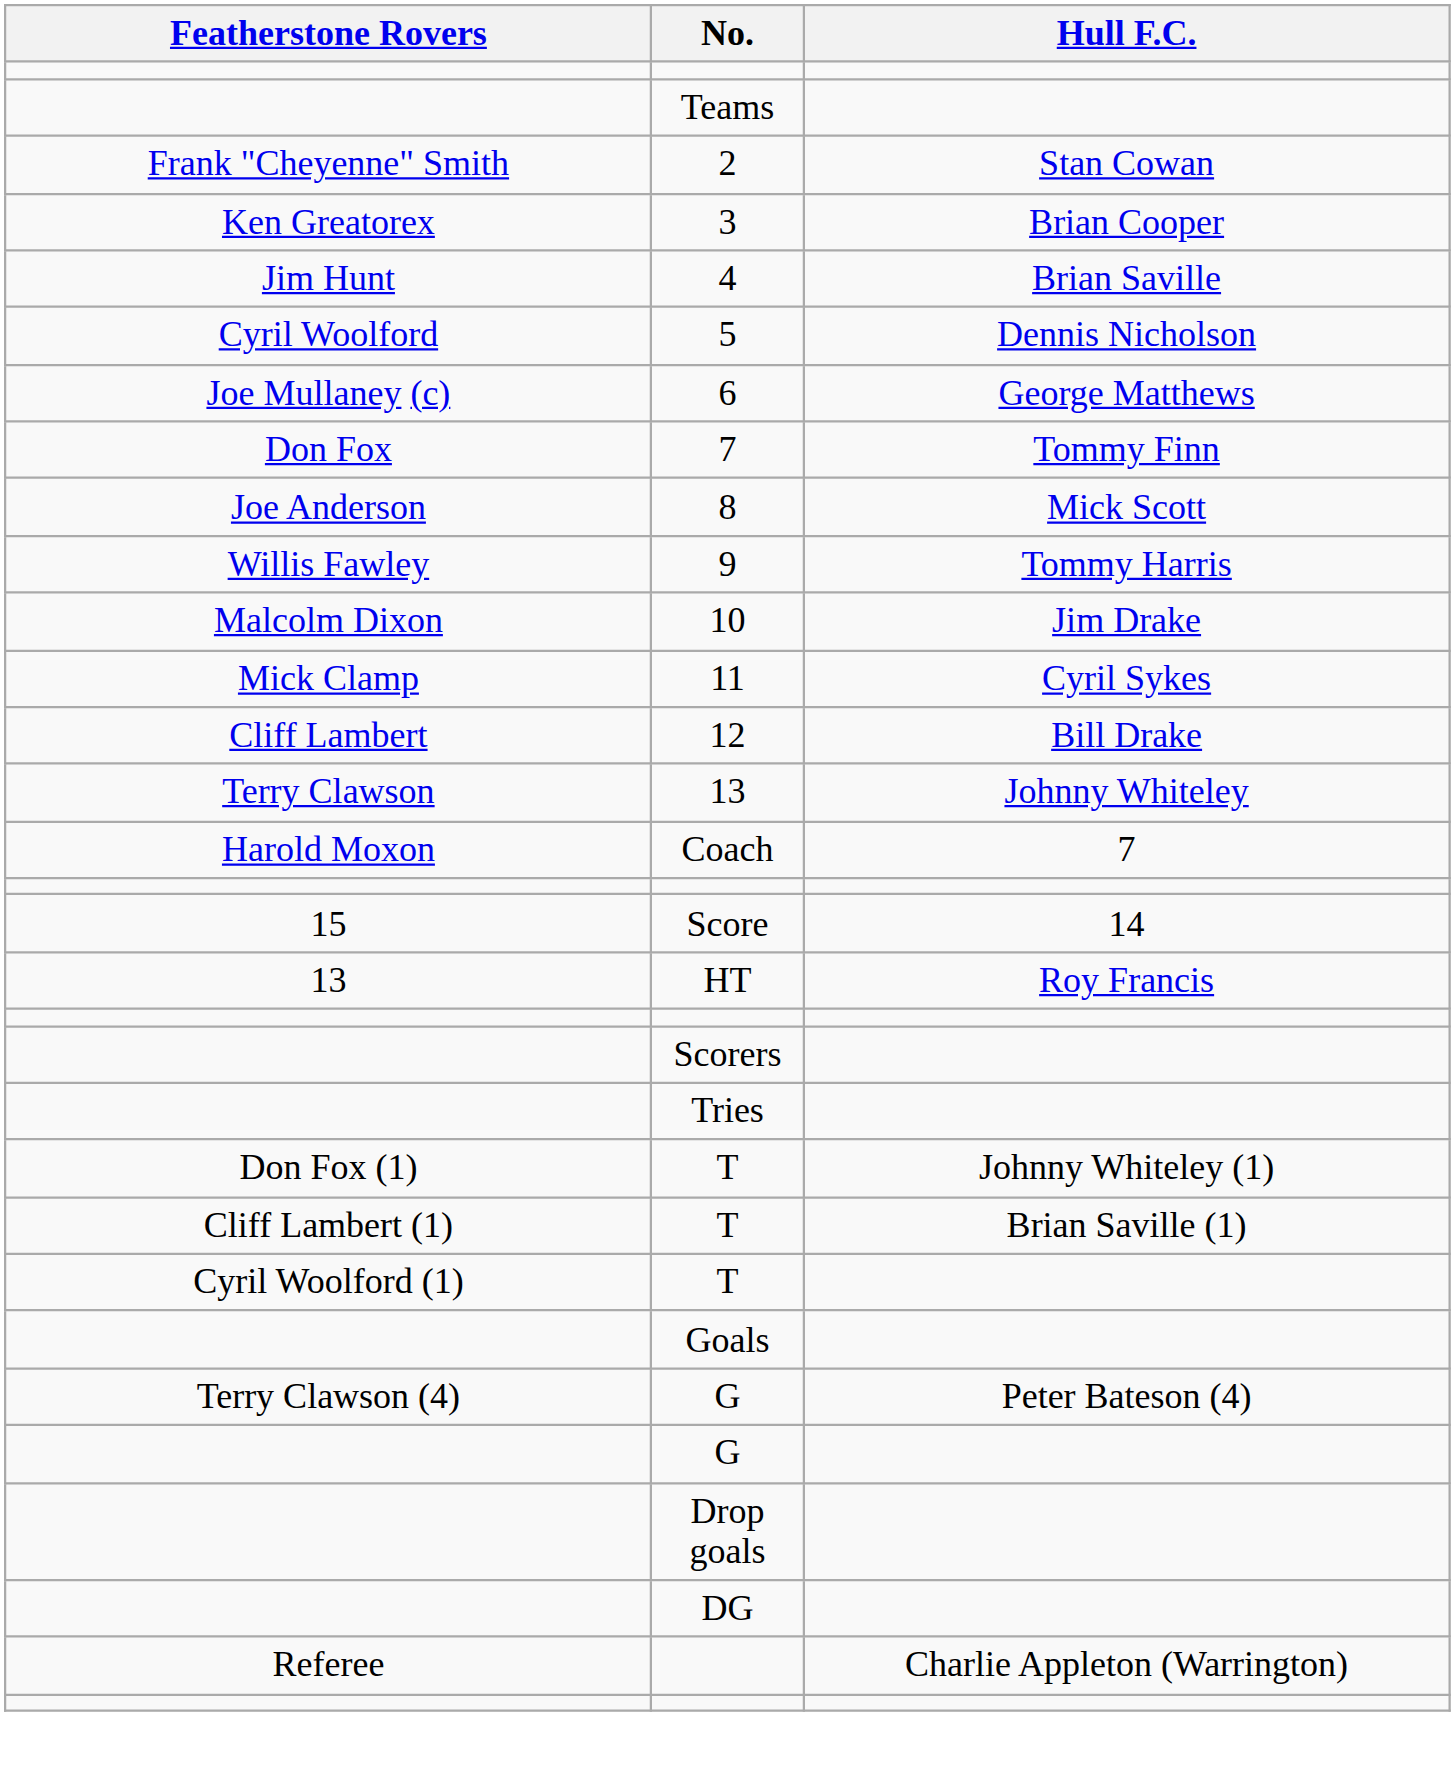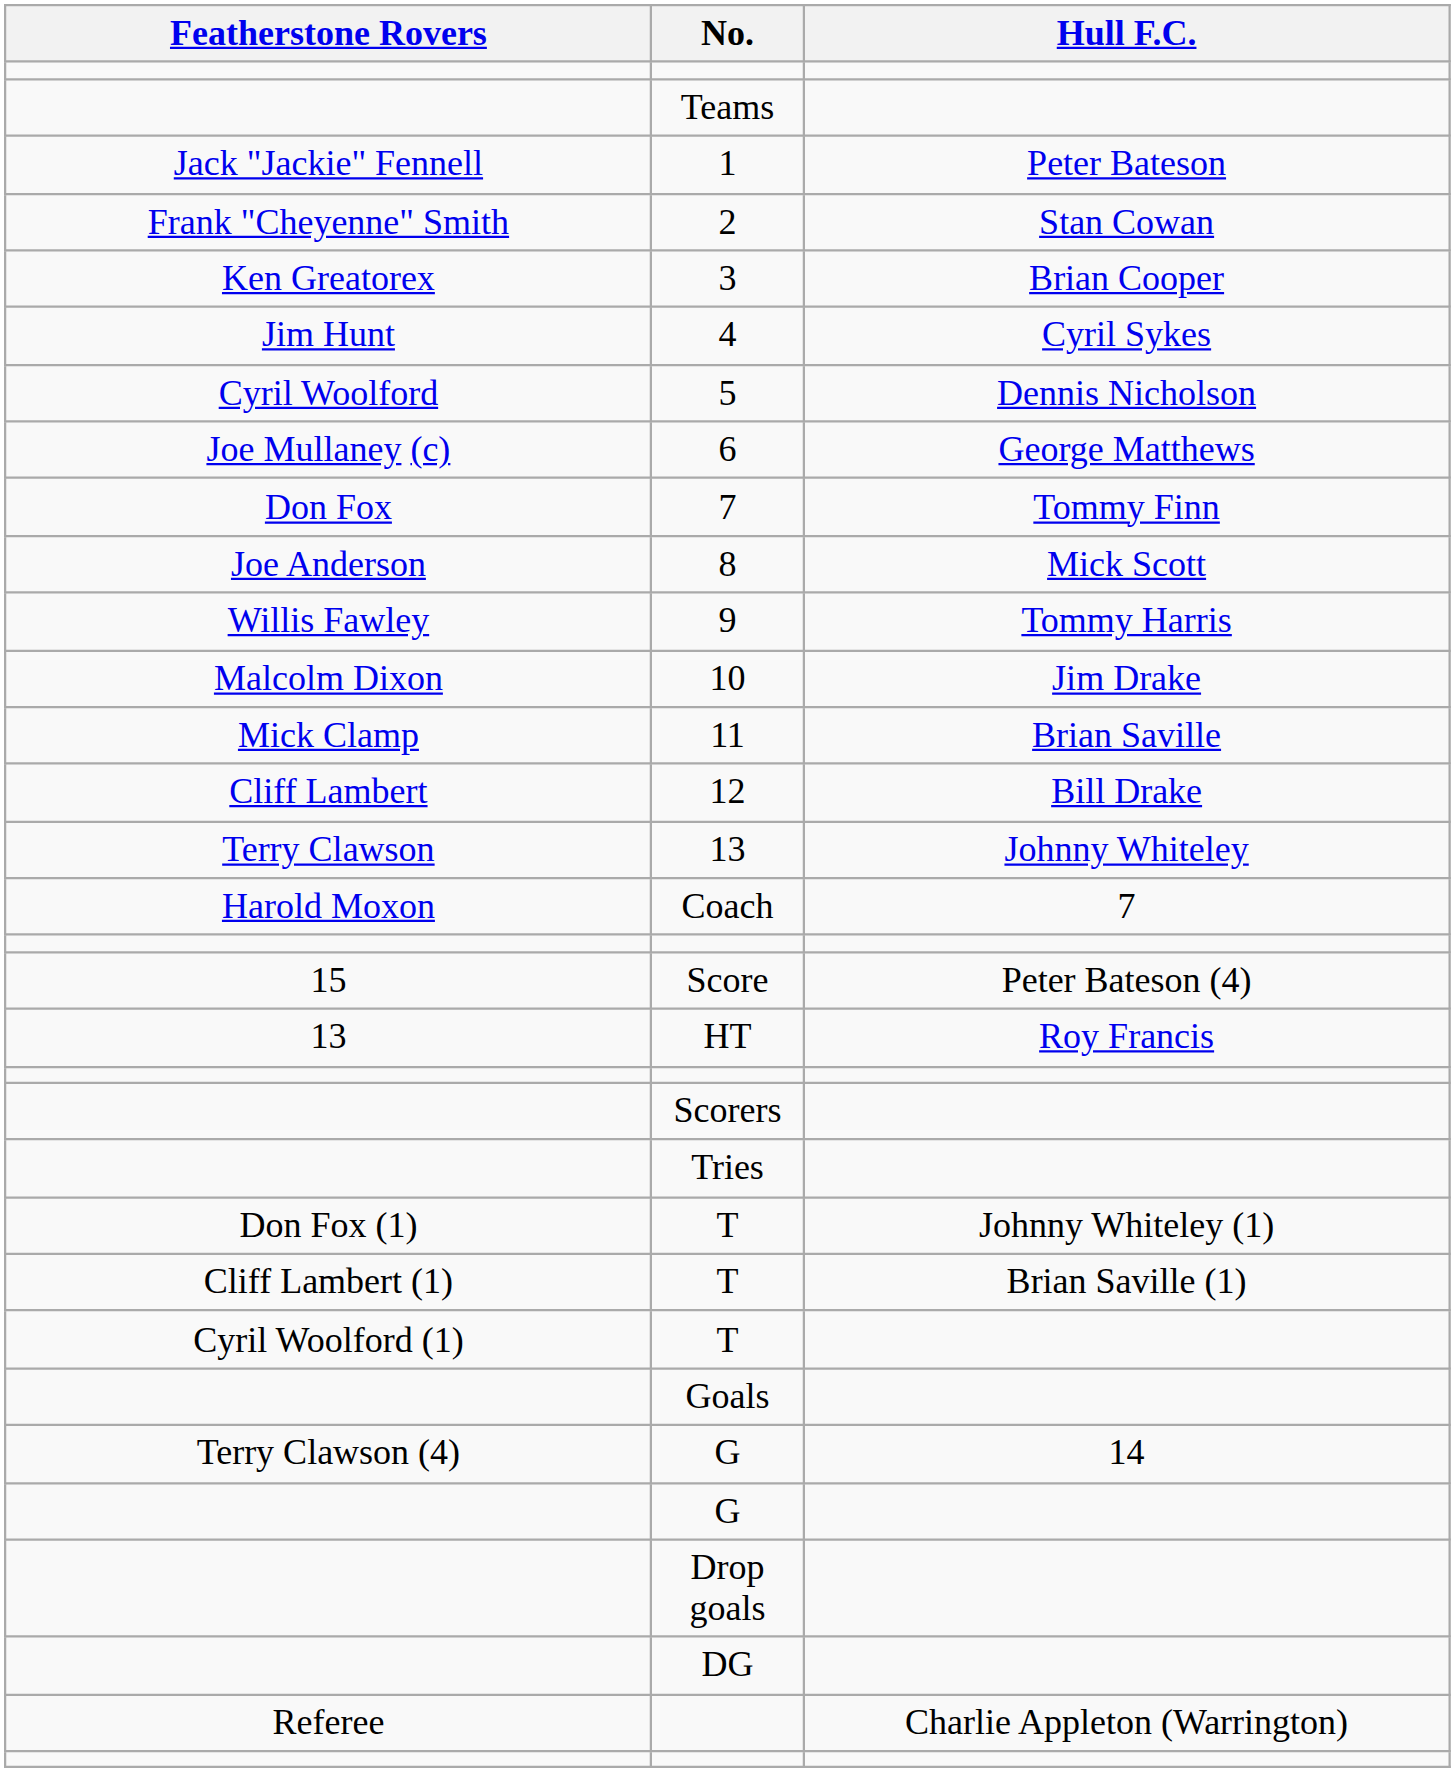 <table class="wikitable" style="text-align:center;">
 <tr>
 <th width=280 abbr=winner><a href='#'>Featherstone Rovers</a></th>
 <th width=60 abbr="Number">No.</th>
 <th width=280 abbr=runner-up><a href='#'>Hull F.C.</a></th>
 </tr>
 <tr>
 <td></td>
 <td></td>
 <td></td>
 </tr>
 <tr>
 <td></td>
 <td>Teams</td>
 <td></td>
 </tr>
 <tr>
+<td><a href='#'>Jack "Jackie" Fennell</a></td>
+<td>1</td>
+<td><a href='#'>Peter Bateson</a></td>
+</tr>
+<tr>
 <td><a href='#'>Frank "Cheyenne" Smith</a></td>
 <td>2</td>
 <td><a href='#'>Stan Cowan</a></td>
 </tr>
 <tr>
 <td><a href='#'>Ken Greatorex</a></td>
 <td>3</td>
 <td><a href='#'>Brian Cooper</a></td>
 </tr>
 <tr>
 <td><a href='#'>Jim Hunt</a></td>
 <td>4</td>
-<td><a href='#'>Brian Saville</a></td>
+<td><a href='#'>Cyril Sykes</a></td>
 </tr>
 <tr>
 <td><a href='#'>Cyril Woolford</a></td>
 <td>5</td>
 <td><a href='#'>Dennis Nicholson</a></td>
 </tr>
 <tr>
 <td><a href='#'>Joe Mullaney</a> <a href='#'>(c)</a></td>
 <td>6</td>
 <td><a href='#'>George Matthews</a></td>
 </tr>
 <tr>
 <td><a href='#'>Don Fox</a></td>
 <td>7</td>
 <td><a href='#'>Tommy Finn</a></td>
 </tr>
 <tr>
 <td><a href='#'>Joe Anderson</a></td>
 <td>8</td>
 <td><a href='#'>Mick Scott</a></td>
 </tr>
 <tr>
 <td><a href='#'>Willis Fawley</a></td>
 <td>9</td>
 <td><a href='#'>Tommy Harris</a></td>
 </tr>
 <tr>
 <td><a href='#'>Malcolm Dixon</a></td>
 <td>10</td>
 <td><a href='#'>Jim Drake</a></td>
 </tr>
 <tr>
 <td><a href='#'>Mick Clamp</a></td>
 <td>11</td>
-<td><a href='#'>Cyril Sykes</a></td>
+<td><a href='#'>Brian Saville</a></td>
 </tr>
 <tr>
 <td><a href='#'>Cliff Lambert</a></td>
 <td>12</td>
 <td><a href='#'>Bill Drake</a></td>
 </tr>
 <tr>
 <td><a href='#'>Terry Clawson</a></td>
 <td>13</td>
 <td><a href='#'>Johnny Whiteley</a></td>
 </tr>
 <tr>
 <td><a href='#'>Harold Moxon</a></td>
 <td>Coach</td>
 <td>7</td>
 </tr>
 <tr>
 <td></td>
 <td></td>
 <td></td>
 </tr>
 <tr>
 <td>15</td>
 <td>Score</td>
-<td>14</td>
+<td>Peter Bateson (4)</td>
 </tr>
 <tr>
 <td>13</td>
 <td>HT</td>
 <td><a href='#'>Roy Francis</a></td>
 </tr>
 <tr>
 <td></td>
 <td></td>
 <td></td>
 </tr>
 <tr>
 <td></td>
 <td>Scorers</td>
 <td></td>
 </tr>
 <tr>
 <td></td>
 <td>Tries</td>
 <td></td>
 </tr>
 <tr>
 <td>Don Fox (1)</td>
 <td>T</td>
 <td>Johnny Whiteley (1)</td>
 </tr>
 <tr>
 <td>Cliff Lambert (1)</td>
 <td>T</td>
 <td>Brian Saville (1)</td>
 </tr>
 <tr>
 <td>Cyril Woolford (1)</td>
 <td>T</td>
 <td></td>
 </tr>
 <tr>
 <td></td>
 <td>Goals</td>
 <td></td>
 </tr>
 <tr>
 <td>Terry Clawson (4)</td>
 <td>G</td>
-<td>Peter Bateson (4)</td>
+<td>14</td>
 </tr>
 <tr>
 <td></td>
 <td>G</td>
 <td></td>
 </tr>
 <tr>
 <td></td>
 <td>Drop goals</td>
 <td></td>
 </tr>
 <tr>
 <td></td>
 <td>DG</td>
 <td></td>
 </tr>
 <tr>
 <td>Referee</td>
 <td></td>
 <td>Charlie Appleton (Warrington)</td>
 </tr>
 <tr>
 <td></td>
 <td></td>
 <td></td>
 </tr>
 </table>
